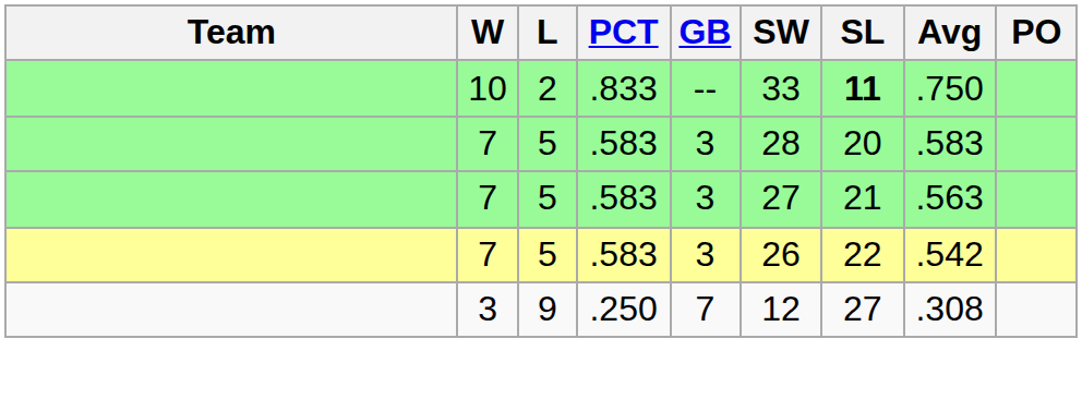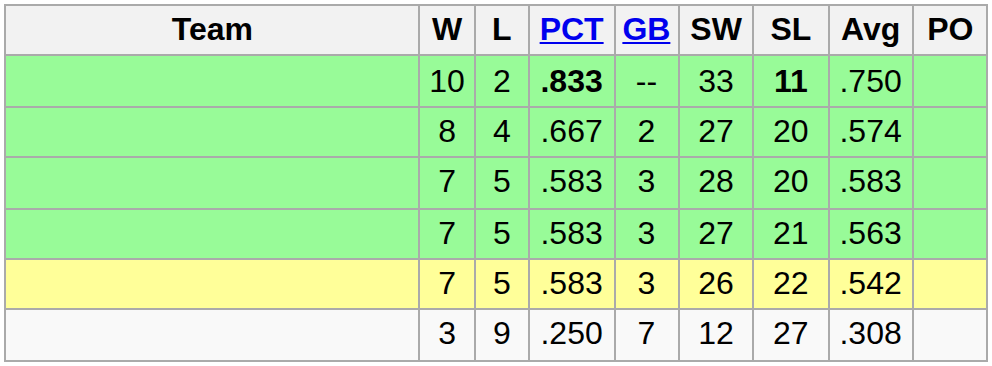 <table class=wikitable style="text-align:center;">
 <tr>
 <th style="width:200px;">Team</th>
 <th width=20px>W</th>
 <th width=20px>L</th>
 <th width=35px><a href='#'>PCT</a></th>
 <th width=25px><a href='#'>GB</a></th>
 <th width=30px>SW</th>
 <th width=30px>SL</th>
 <th width=35px>Avg</th>
 <th width=30px>PO</th>
 </tr>
 <tr style="background:#98fb98;">
 <td align=left></td>
 <td>10</td>
 <td>2</td>
-<td>.833</td>
+<td><strong>.833</strong></td>
 <td>--</td>
 <td>33</td>
 <td><strong>11</strong></td>
 <td>.750</td>
+<td></td>
+</tr>
+<tr style="background:#98fb98;">
+<td align=left></td>
+<td>8</td>
+<td>4</td>
+<td>.667</td>
+<td>2</td>
+<td>27</td>
+<td>20</td>
+<td>.574</td>
 <td></td>
 </tr>
 <tr style="background:#98fb98;">
 <td align=left></td>
 <td>7</td>
 <td>5</td>
 <td>.583</td>
 <td>3</td>
 <td>28</td>
 <td>20</td>
 <td>.583</td>
 <td></td>
 </tr>
 <tr style="background:#98fb98;">
 <td align=left></td>
 <td>7</td>
 <td>5</td>
 <td>.583</td>
 <td>3</td>
 <td>27</td>
 <td>21</td>
 <td>.563</td>
 <td></td>
 </tr>
 <tr style="background:#ff9;">
 <td align=left></td>
 <td>7</td>
 <td>5</td>
 <td>.583</td>
 <td>3</td>
 <td>26</td>
 <td>22</td>
 <td>.542</td>
 <td></td>
 </tr>
 <tr>
 <td align=left></td>
 <td>3</td>
 <td>9</td>
 <td>.250</td>
 <td>7</td>
 <td>12</td>
 <td>27</td>
 <td>.308</td>
 <td></td>
 </tr>
 </table>
